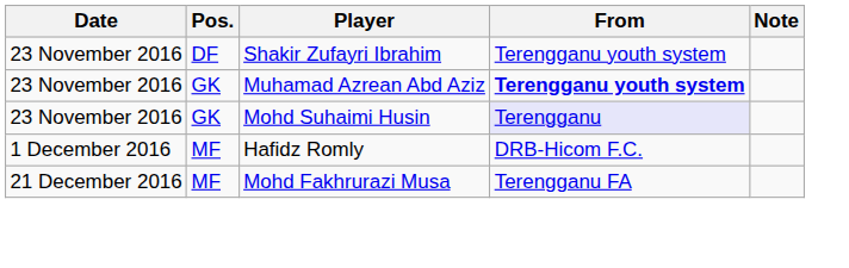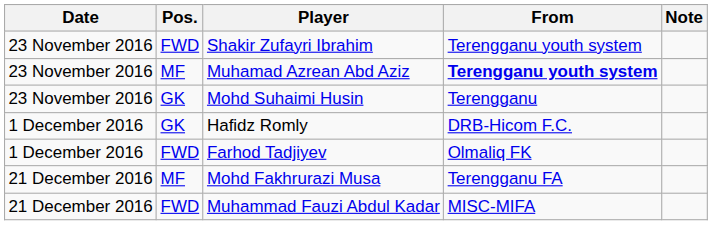 <table class="wikitable sortable">
 <tr>
 <th>Date</th>
 <th>Pos.</th>
 <th>Player</th>
 <th>From</th>
 <th>Note</th>
 </tr>
 <tr>
 <td>23 November 2016</td>
-<td><a href='#'>DF</a></td>
+<td><a href='#'>FWD</a></td>
 <td> <a href='#'>Shakir Zufayri Ibrahim</a></td>
 <td> <a href='#'>Terengganu youth system</a></td>
 <td></td>
 </tr>
 <tr>
 <td>23 November 2016</td>
-<td><a href='#'>GK</a></td>
+<td><a href='#'>MF</a></td>
 <td> <a href='#'>Muhamad Azrean Abd Aziz</a></td>
 <td><strong> <a href='#'>Terengganu youth system</a></strong></td>
 <td></td>
 </tr>
 <tr>
 <td>23 November 2016</td>
 <td><a href='#'>GK</a></td>
 <td> <a href='#'>Mohd Suhaimi Husin</a></td>
-<td style="background: lavender;"> <a href='#'>Terengganu</a></td>
+<td> <a href='#'>Terengganu</a></td>
 <td></td>
 </tr>
 <tr>
 <td>1 December 2016</td>
-<td><a href='#'>MF</a></td>
+<td><a href='#'>GK</a></td>
 <td> Hafidz Romly</td>
 <td> <a href='#'>DRB-Hicom F.C.</a></td>
+<td></td>
+</tr>
+<tr>
+<td>1 December 2016</td>
+<td><a href='#'>FWD</a></td>
+<td> <a href='#'>Farhod Tadjiyev</a></td>
+<td> <a href='#'>Olmaliq FK</a></td>
 <td></td>
 </tr>
 <tr>
 <td>21 December 2016</td>
 <td><a href='#'>MF</a></td>
 <td> <a href='#'>Mohd Fakhrurazi Musa</a></td>
 <td> <a href='#'>Terengganu FA</a></td>
 <td></td>
 </tr>
+<tr>
+<td>21 December 2016</td>
+<td><a href='#'>FWD</a></td>
+<td> <a href='#'>Muhammad Fauzi Abdul Kadar</a></td>
+<td> <a href='#'>MISC-MIFA</a></td>
+<td></td>
+</tr>
 </table>
